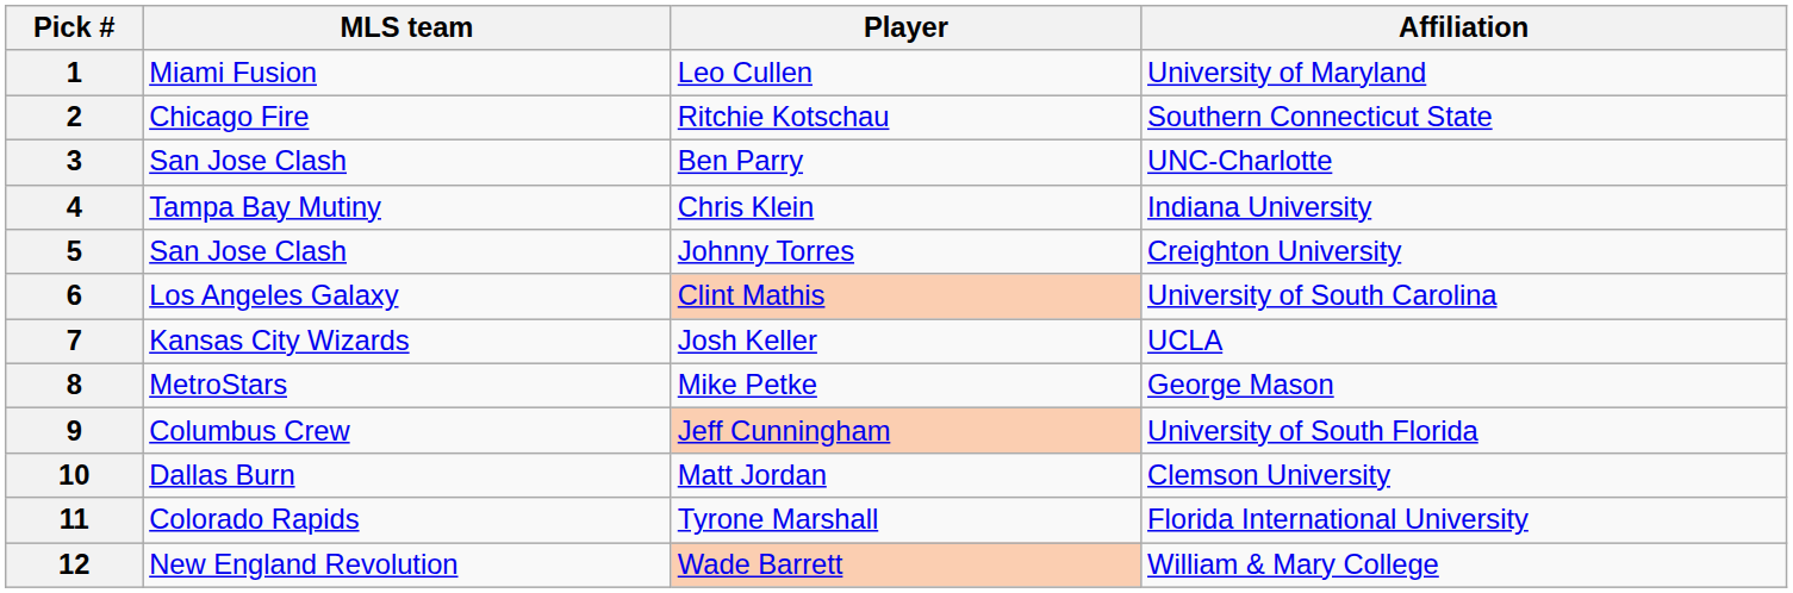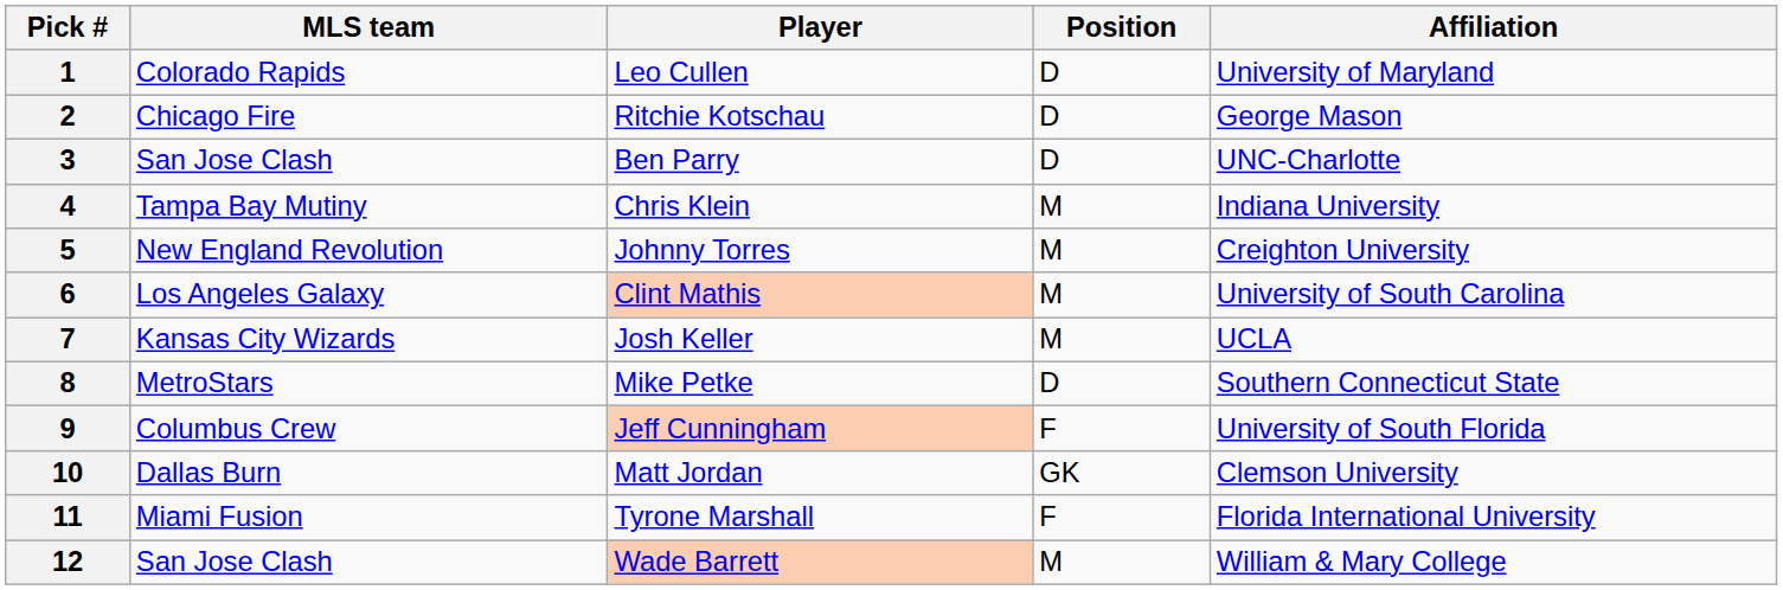 <table class="wikitable sortable" style="width:80%">
 <tr>
 <th width=7%>Pick #</th>
 <th width=27%>MLS team</th>
 <th width=24%>Player</th>
+<th width=10%>Position</th>
 <th width=33%>Affiliation</th>
 </tr>
 <tr>
 <th>1</th>
-<td><a href='#'>Miami Fusion</a></td>
+<td><a href='#'>Colorado Rapids</a></td>
 <td><a href='#'>Leo Cullen</a></td>
+<td>D</td>
 <td><a href='#'>University of Maryland</a></td>
 </tr>
 <tr>
 <th>2</th>
 <td><a href='#'>Chicago Fire</a></td>
 <td><a href='#'>Ritchie Kotschau</a></td>
-<td><a href='#'>Southern Connecticut State</a></td>
+<td>D</td>
+<td><a href='#'>George Mason</a></td>
 </tr>
 <tr>
 <th>3</th>
 <td><a href='#'>San Jose Clash</a></td>
 <td><a href='#'>Ben Parry</a></td>
+<td>D</td>
 <td><a href='#'>UNC-Charlotte</a></td>
 </tr>
 <tr>
 <th>4</th>
 <td><a href='#'>Tampa Bay Mutiny</a></td>
 <td><a href='#'>Chris Klein</a></td>
+<td>M</td>
 <td><a href='#'>Indiana University</a></td>
 </tr>
 <tr>
 <th>5</th>
-<td><a href='#'>San Jose Clash</a></td>
+<td><a href='#'>New England Revolution</a></td>
 <td><a href='#'>Johnny Torres</a></td>
+<td>M</td>
 <td><a href='#'>Creighton University</a></td>
 </tr>
 <tr>
 <th>6</th>
 <td><a href='#'>Los Angeles Galaxy</a></td>
 <td bgcolor="#FBCEB1"><a href='#'>Clint Mathis</a></td>
+<td>M</td>
 <td><a href='#'>University of South Carolina</a></td>
 </tr>
 <tr>
 <th>7</th>
 <td><a href='#'>Kansas City Wizards</a></td>
 <td><a href='#'>Josh Keller</a></td>
+<td>M</td>
 <td><a href='#'>UCLA</a></td>
 </tr>
 <tr>
 <th>8</th>
 <td><a href='#'>MetroStars</a></td>
 <td><a href='#'>Mike Petke</a></td>
-<td><a href='#'>George Mason</a></td>
+<td>D</td>
+<td><a href='#'>Southern Connecticut State</a></td>
 </tr>
 <tr>
 <th>9</th>
 <td><a href='#'>Columbus Crew</a></td>
 <td bgcolor="#FBCEB1"><a href='#'>Jeff Cunningham</a></td>
+<td>F</td>
 <td><a href='#'>University of South Florida</a></td>
 </tr>
 <tr>
 <th>10</th>
 <td><a href='#'>Dallas Burn</a></td>
 <td><a href='#'>Matt Jordan</a></td>
+<td>GK</td>
 <td><a href='#'>Clemson University</a></td>
 </tr>
 <tr>
 <th>11</th>
-<td><a href='#'>Colorado Rapids</a></td>
+<td><a href='#'>Miami Fusion</a></td>
 <td><a href='#'>Tyrone Marshall</a></td>
+<td>F</td>
 <td><a href='#'>Florida International University</a></td>
 </tr>
 <tr>
 <th>12</th>
-<td><a href='#'>New England Revolution</a></td>
+<td><a href='#'>San Jose Clash</a></td>
 <td bgcolor="#FBCEB1"><a href='#'>Wade Barrett</a></td>
+<td>M</td>
 <td><a href='#'>William & Mary College</a></td>
 </tr>
 </table>
